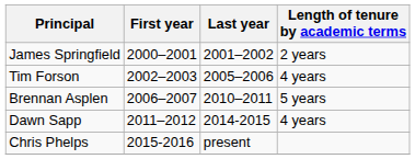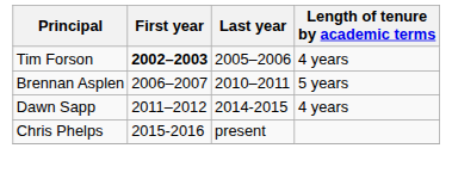 <table class="sortable wikitable" style="margin: 1em auto 1em auto">
 <tr>
 <th>Principal</th>
 <th>First year</th>
 <th>Last year</th>
 <th>Length of tenure<br>by <a href='#'>academic terms</a></th>
 </tr>
 <tr>
-<td>James Springfield</td>
-<td>2000–2001</td>
-<td>2001–2002</td>
-<td>2 years</td>
-</tr>
-<tr>
 <td>Tim Forson</td>
-<td>2002–2003</td>
+<td><strong>2002–2003</strong></td>
 <td>2005–2006</td>
 <td>4 years</td>
 </tr>
 <tr>
 <td>Brennan Asplen</td>
 <td>2006–2007</td>
 <td>2010–2011</td>
 <td>5 years</td>
 </tr>
 <tr>
 <td>Dawn Sapp</td>
 <td>2011–2012</td>
 <td>2014-2015</td>
 <td>4 years</td>
 </tr>
 <tr>
 <td>Chris Phelps</td>
 <td>2015-2016</td>
 <td>present</td>
 <td></td>
 </tr>
 <tr>
 </tr>
 </table>
